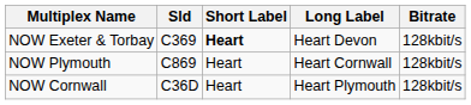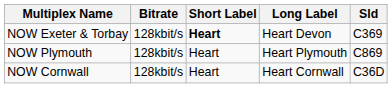 <table class="wikitable">
 <tr>
 <th>Multiplex Name</th>
-<th>Sld</th>
+<th>Bitrate</th>
 <th>Short Label</th>
 <th>Long Label</th>
-<th>Bitrate</th>
+<th>Sld</th>
 </tr>
 <tr>
 <td>NOW Exeter & Torbay</td>
-<td>C369</td>
+<td>128kbit/s</td>
 <td><strong>Heart</strong></td>
 <td>Heart Devon</td>
-<td>128kbit/s</td>
+<td>C369</td>
 </tr>
 <tr>
 <td>NOW Plymouth</td>
+<td>128kbit/s</td>
+<td>Heart</td>
+<td>Heart Plymouth</td>
 <td>C869</td>
-<td>Heart</td>
-<td>Heart Cornwall</td>
-<td>128kbit/s</td>
 </tr>
 <tr>
 <td>NOW Cornwall</td>
+<td>128kbit/s</td>
+<td>Heart</td>
+<td>Heart Cornwall</td>
 <td>C36D</td>
-<td>Heart</td>
-<td>Heart Plymouth</td>
-<td>128kbit/s</td>
 </tr>
 </table>
